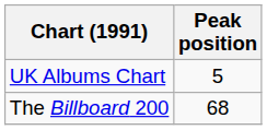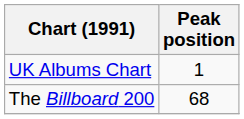 <table class="wikitable">
 <tr>
 <th>Chart (1991)</th>
 <th>Peak<br>position</th>
 </tr>
 <tr>
 <td><a href='#'>UK Albums Chart</a></td>
-<td align="center">5</td>
+<td align="center">1</td>
 </tr>
 <tr>
 <td>The <a href='#'><em>Billboard</em> 200</a></td>
 <td align="center">68</td>
 </tr>
 <tr>
 </tr>
 </table>
